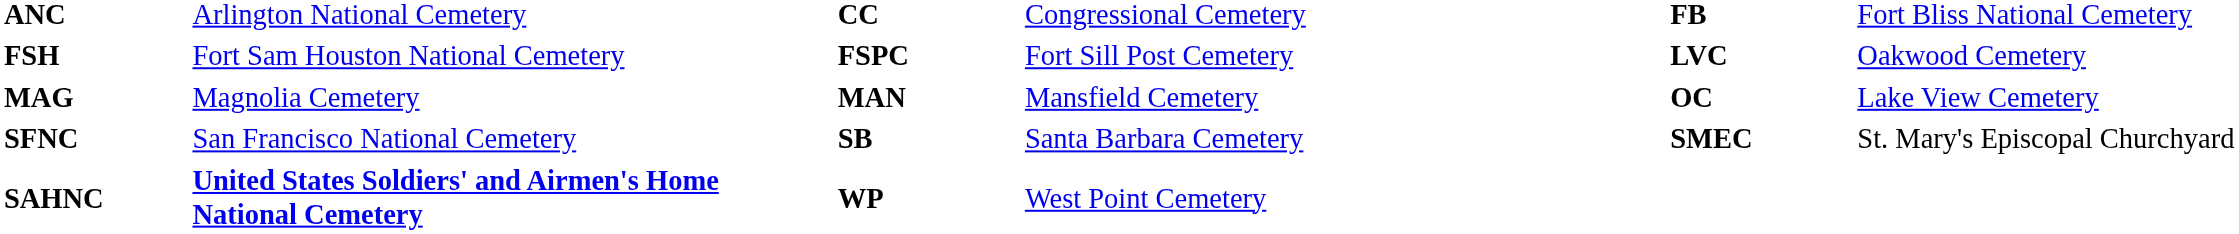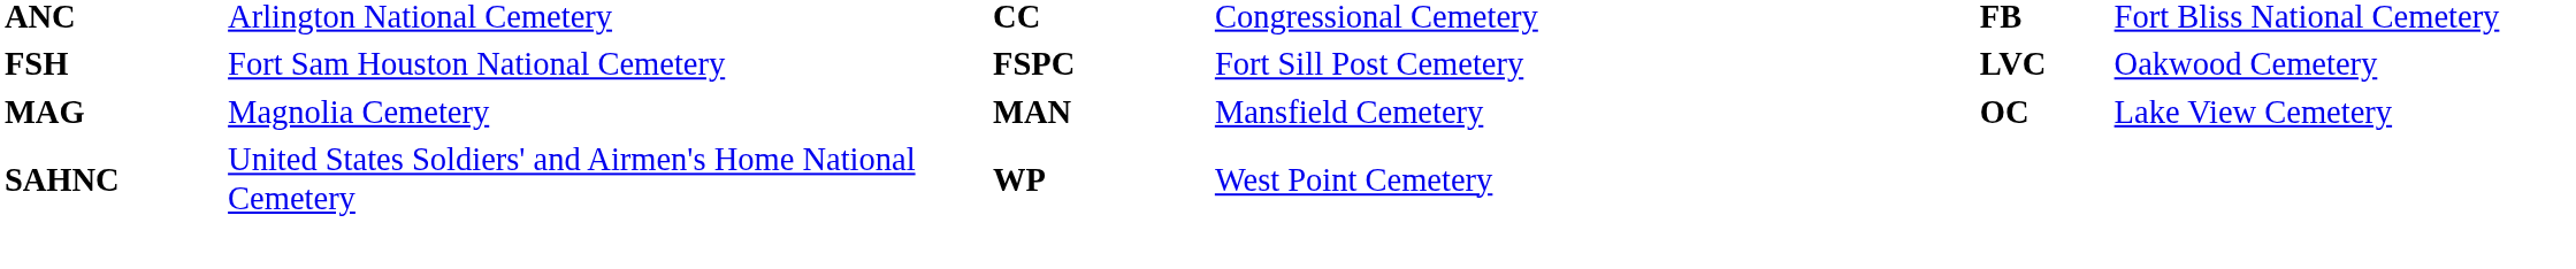 <table width="100%" style="text-align:left; font-size:90%">
 <tr>
 <th scope="col" width="15">ANC</th>
 <td scope="row" width="180"><a href='#'>Arlington National Cemetery</a></td>
 <th scope="col" width="15">CC</th>
 <td scope="row" width="180"><a href='#'>Congressional Cemetery</a></td>
 <th scope="col" width="15">FB</th>
 <td width="180"><a href='#'>Fort Bliss National Cemetery</a></td>
 </tr>
 <tr>
 <th>FSH</th>
 <td scope="row" width="180"><a href='#'>Fort Sam Houston National Cemetery</a></td>
 <th>FSPC</th>
 <td scope="row"><a href='#'>Fort Sill Post Cemetery</a></td>
 <th>LVC</th>
 <td scope="row"><a href='#'>Oakwood Cemetery</a></td>
 </tr>
 <tr>
 <th>MAG</th>
 <td scope="row" width="180"><a href='#'>Magnolia Cemetery</a></td>
 <th>MAN</th>
 <td scope="row"><a href='#'>Mansfield Cemetery</a></td>
 <th>OC</th>
 <td scope="row" width="180"><a href='#'>Lake View Cemetery</a></td>
 </tr>
 <tr>
-<th>SFNC</th>
-<td scope="row" width="180"><a href='#'>San Francisco National Cemetery</a></td>
-<th>SB</th>
-<td scope="row" width="180"><a href='#'>Santa Barbara Cemetery</a></td>
-<th scope="col" width="50">SMEC</th>
-<td scope="row" width="180">St. Mary's Episcopal Churchyard</td>
-</tr>
-<tr>
 <th scope="col" width="50">SAHNC</th>
-<td scope="row" width="180"><strong><a href='#'>United States Soldiers' and Airmen's Home National Cemetery</a></strong></td>
+<td scope="row" width="180"><a href='#'>United States Soldiers' and Airmen's Home National Cemetery</a></td>
 <th scope="col" width="50">WP</th>
 <td scope="row" width="180"><a href='#'>West Point Cemetery</a></td>
 </tr>
 <tr>
 </tr>
 </table>
